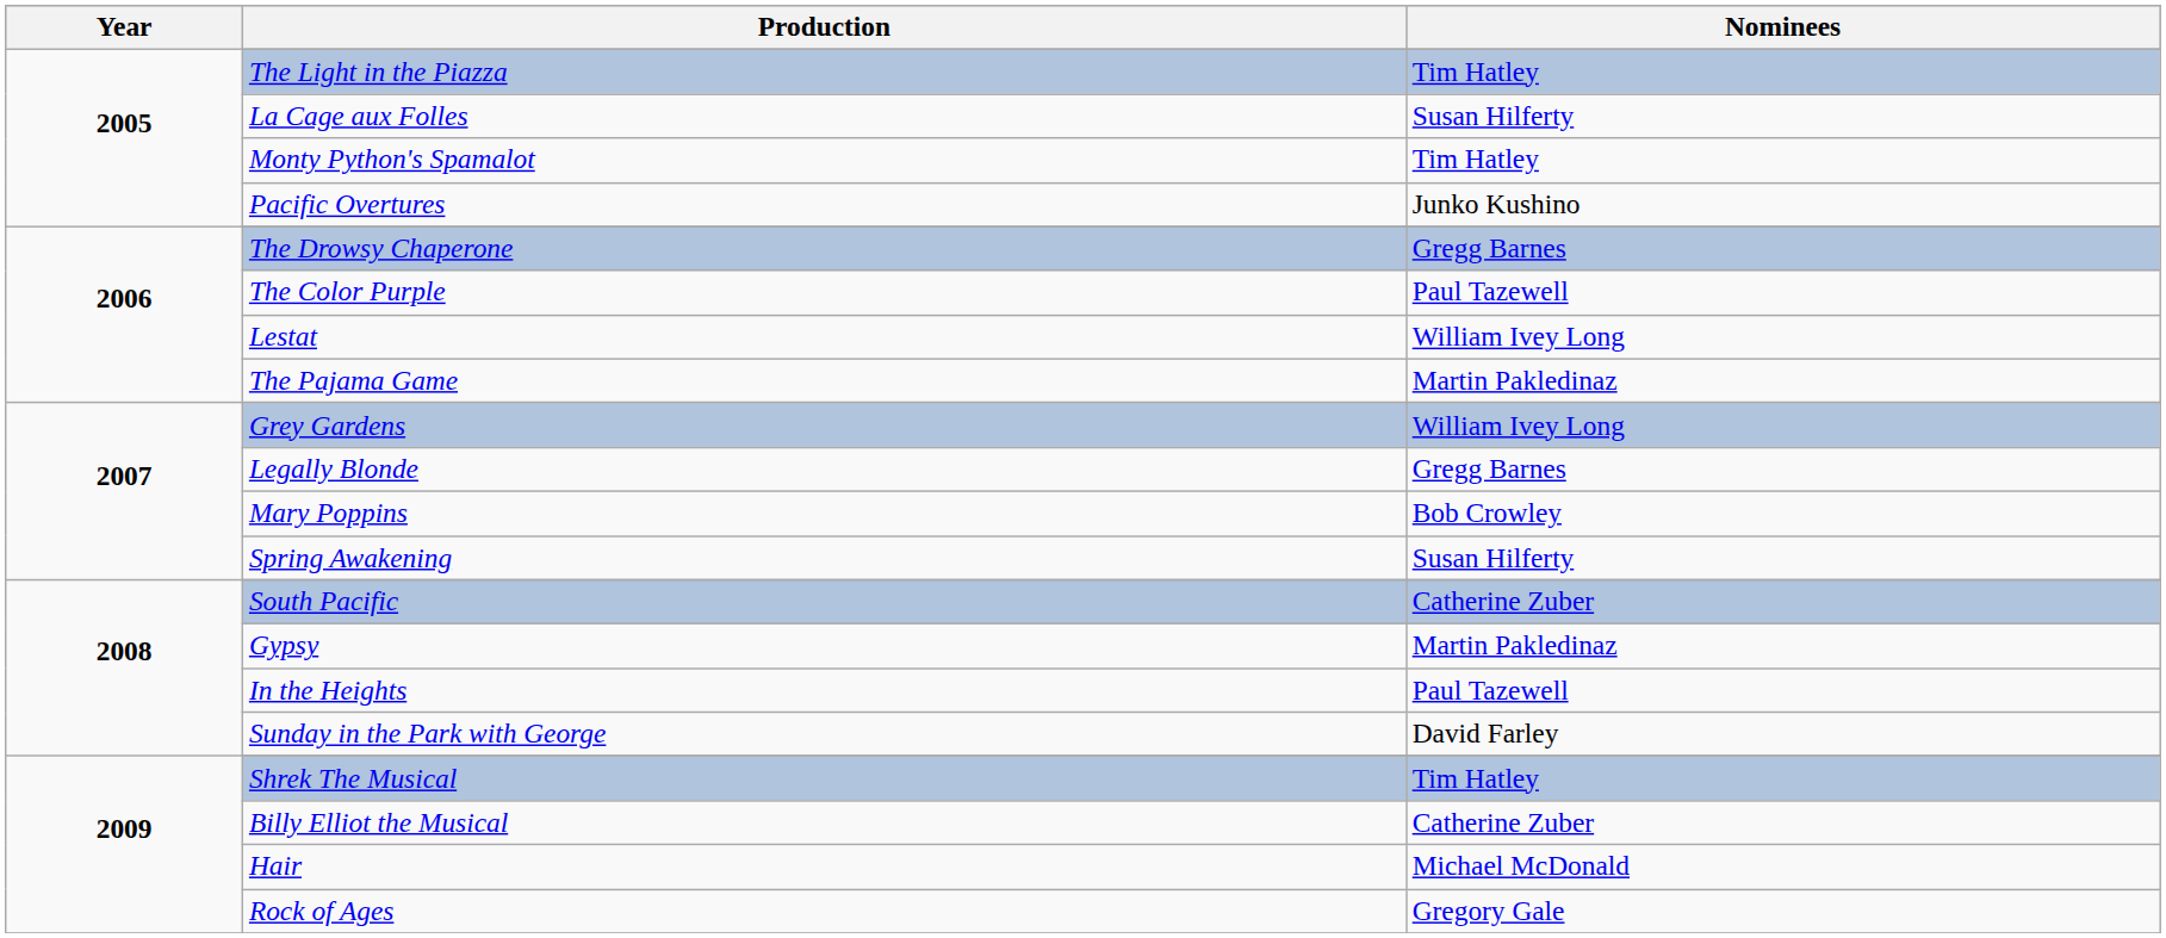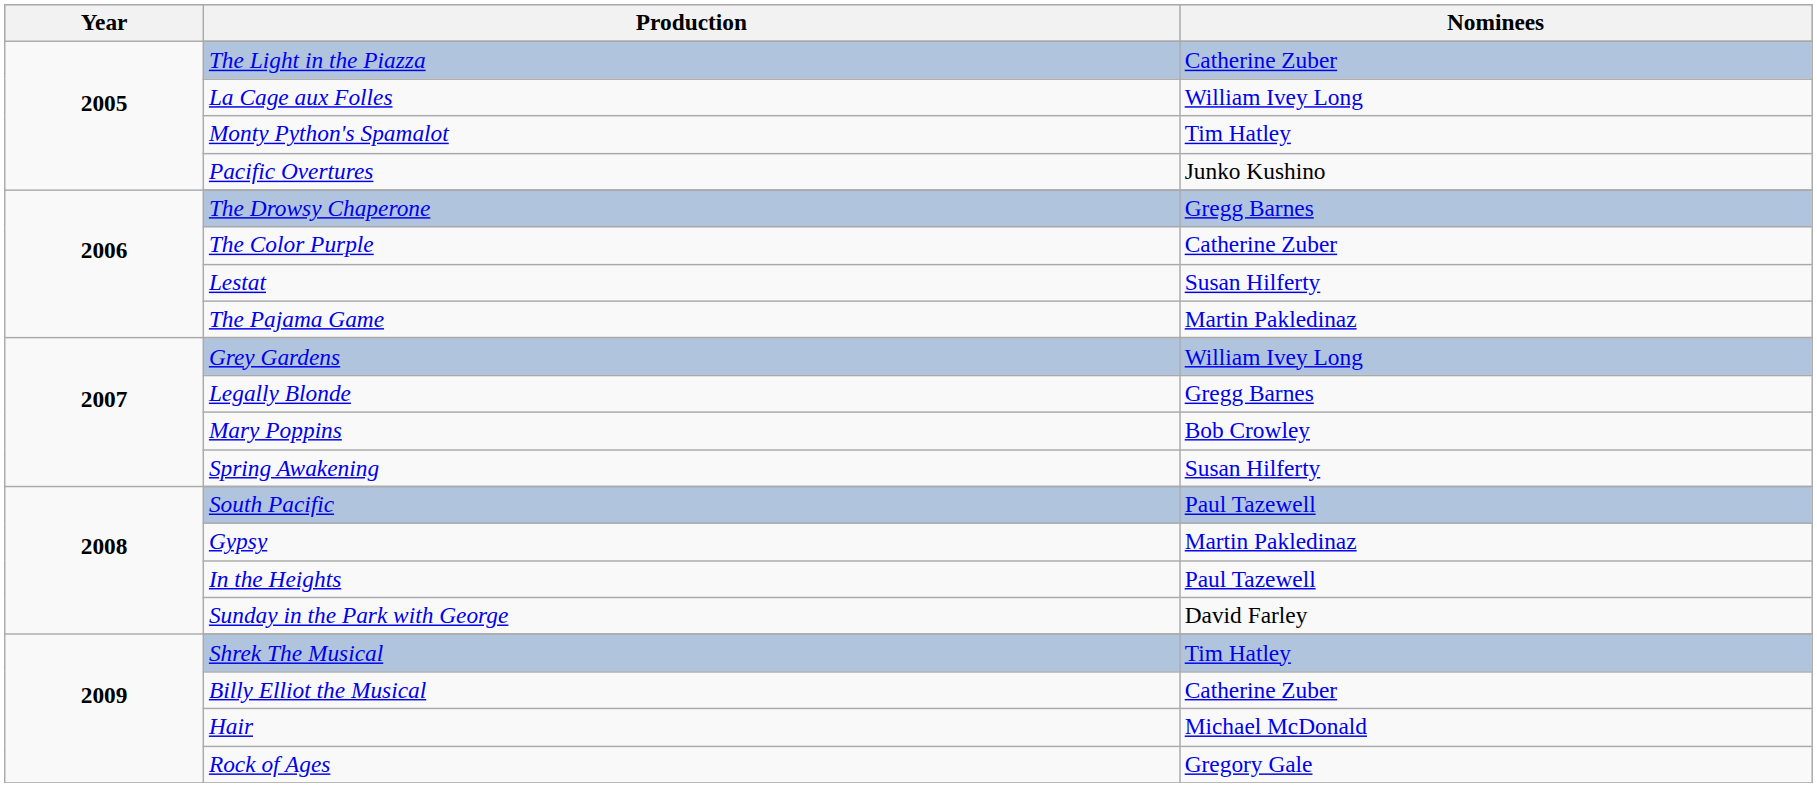 <table class="wikitable" style="width:98%;">
 <tr style="background:#bebebe;">
 <th style="width:11%;">Year</th>
 <th style="width:54%;">Production</th>
 <th style="width:35%;">Nominees</th>
 </tr>
 <tr>
 <td rowspan="5" align="center"><strong>2005</strong><br><br></td>
 </tr>
 <tr style="background:#B0C4DE">
 <td><em><a href='#'>The Light in the Piazza</a></em></td>
-<td><a href='#'>Tim Hatley</a></td>
+<td><a href='#'>Catherine Zuber</a></td>
 </tr>
 <tr>
 <td><em><a href='#'>La Cage aux Folles</a></em></td>
-<td><a href='#'>Susan Hilferty</a></td>
+<td><a href='#'>William Ivey Long</a></td>
 </tr>
 <tr>
 <td><em><a href='#'>Monty Python's Spamalot</a></em></td>
 <td><a href='#'>Tim Hatley</a></td>
 </tr>
 <tr>
 <td><em><a href='#'>Pacific Overtures</a></em></td>
 <td>Junko Kushino</td>
 </tr>
 <tr>
 <td rowspan="5" align="center"><strong>2006</strong><br><br></td>
 </tr>
 <tr style="background:#B0C4DE">
 <td><em><a href='#'>The Drowsy Chaperone</a></em></td>
 <td><a href='#'>Gregg Barnes</a></td>
 </tr>
 <tr>
 <td><em><a href='#'>The Color Purple</a></em></td>
-<td><a href='#'>Paul Tazewell</a></td>
+<td><a href='#'>Catherine Zuber</a></td>
 </tr>
 <tr>
 <td><em><a href='#'>Lestat</a></em></td>
-<td><a href='#'>William Ivey Long</a></td>
+<td><a href='#'>Susan Hilferty</a></td>
 </tr>
 <tr>
 <td><em><a href='#'>The Pajama Game</a></em></td>
 <td><a href='#'>Martin Pakledinaz</a></td>
 </tr>
 <tr>
 <td rowspan="5" align="center"><strong>2007</strong><br><br></td>
 </tr>
 <tr style="background:#B0C4DE">
 <td><em><a href='#'>Grey Gardens</a></em></td>
 <td><a href='#'>William Ivey Long</a></td>
 </tr>
 <tr>
 <td><em><a href='#'>Legally Blonde</a></em></td>
 <td><a href='#'>Gregg Barnes</a></td>
 </tr>
 <tr>
 <td><em><a href='#'>Mary Poppins</a></em></td>
 <td><a href='#'>Bob Crowley</a></td>
 </tr>
 <tr>
 <td><em><a href='#'>Spring Awakening</a></em></td>
 <td><a href='#'>Susan Hilferty</a></td>
 </tr>
 <tr>
 <td rowspan="5" align="center"><strong>2008</strong><br><br></td>
 </tr>
 <tr style="background:#B0C4DE">
 <td><em><a href='#'>South Pacific</a></em></td>
-<td><a href='#'>Catherine Zuber</a></td>
+<td><a href='#'>Paul Tazewell</a></td>
 </tr>
 <tr>
 <td><em><a href='#'>Gypsy</a></em></td>
 <td><a href='#'>Martin Pakledinaz</a></td>
 </tr>
 <tr>
 <td><em><a href='#'>In the Heights</a></em></td>
 <td><a href='#'>Paul Tazewell</a></td>
 </tr>
 <tr>
 <td><em><a href='#'>Sunday in the Park with George</a></em></td>
 <td>David Farley</td>
 </tr>
 <tr>
 <td rowspan="5" align="center"><strong>2009</strong><br><br></td>
 </tr>
 <tr style="background:#B0C4DE">
 <td><em><a href='#'>Shrek The Musical</a></em></td>
 <td><a href='#'>Tim Hatley</a></td>
 </tr>
 <tr>
 <td><em><a href='#'>Billy Elliot the Musical</a></em></td>
 <td><a href='#'>Catherine Zuber</a></td>
 </tr>
 <tr>
 <td><em><a href='#'>Hair</a></em></td>
 <td><a href='#'>Michael McDonald</a></td>
 </tr>
 <tr>
 <td><em><a href='#'>Rock of Ages</a></em></td>
 <td><a href='#'>Gregory Gale</a></td>
 </tr>
 </table>
